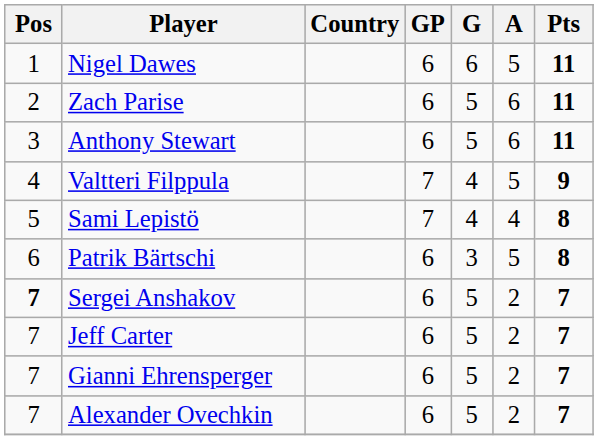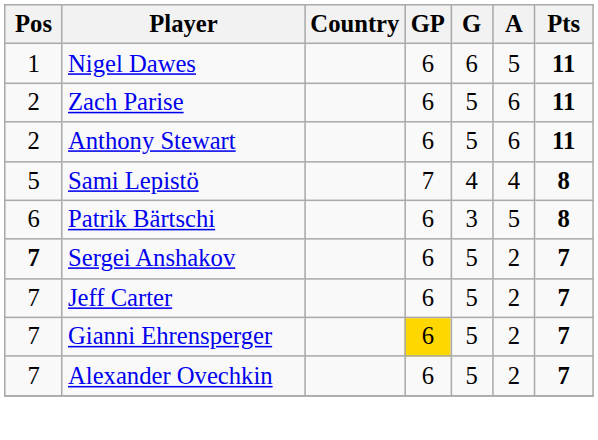 <table class="wikitable sortable" style="text-align: center;">
 <tr>
 <th width=30>Pos</th>
 <th width=150>Player</th>
 <th>Country</th>
 <th width=20>GP</th>
 <th width=20>G</th>
 <th width=20>A</th>
 <th width=30>Pts</th>
 </tr>
 <tr>
 <td>1</td>
 <td align=left><a href='#'>Nigel Dawes</a></td>
 <td align=left></td>
 <td>6</td>
 <td>6</td>
 <td>5</td>
 <td><strong>11</strong></td>
 </tr>
 <tr>
 <td>2</td>
 <td align=left><a href='#'>Zach Parise</a></td>
 <td align=left></td>
 <td>6</td>
 <td>5</td>
 <td>6</td>
 <td><strong>11</strong></td>
 </tr>
 <tr>
-<td>3</td>
+<td>2</td>
 <td align=left><a href='#'>Anthony Stewart</a></td>
 <td align=left></td>
 <td>6</td>
 <td>5</td>
 <td>6</td>
 <td><strong>11</strong></td>
-</tr>
-<tr>
-<td>4</td>
-<td align=left><a href='#'>Valtteri Filppula</a></td>
-<td align=left></td>
-<td>7</td>
-<td>4</td>
-<td>5</td>
-<td><strong>9</strong></td>
 </tr>
 <tr>
 <td>5</td>
 <td align=left><a href='#'>Sami Lepistö</a></td>
 <td align=left></td>
 <td>7</td>
 <td>4</td>
 <td>4</td>
 <td><strong>8</strong></td>
 </tr>
 <tr>
 <td>6</td>
 <td align=left><a href='#'>Patrik Bärtschi</a></td>
 <td align=left></td>
 <td>6</td>
 <td>3</td>
 <td>5</td>
 <td><strong>8</strong></td>
 </tr>
 <tr>
 <td><strong>7</strong></td>
 <td align=left><a href='#'>Sergei Anshakov</a></td>
 <td align=left></td>
 <td>6</td>
 <td>5</td>
 <td>2</td>
 <td><strong>7</strong></td>
 </tr>
 <tr>
 <td>7</td>
 <td align=left><a href='#'>Jeff Carter</a></td>
 <td align=left></td>
 <td>6</td>
 <td>5</td>
 <td>2</td>
 <td><strong>7</strong></td>
 </tr>
 <tr>
 <td>7</td>
 <td align=left><a href='#'>Gianni Ehrensperger</a></td>
 <td align=left></td>
-<td>6</td>
+<td style="background: gold;">6</td>
 <td>5</td>
 <td>2</td>
 <td><strong>7</strong></td>
 </tr>
 <tr>
 <td>7</td>
 <td align=left><a href='#'>Alexander Ovechkin</a></td>
 <td align=left></td>
 <td>6</td>
 <td>5</td>
 <td>2</td>
 <td><strong>7</strong></td>
 </tr>
 <tr>
 </tr>
 </table>
